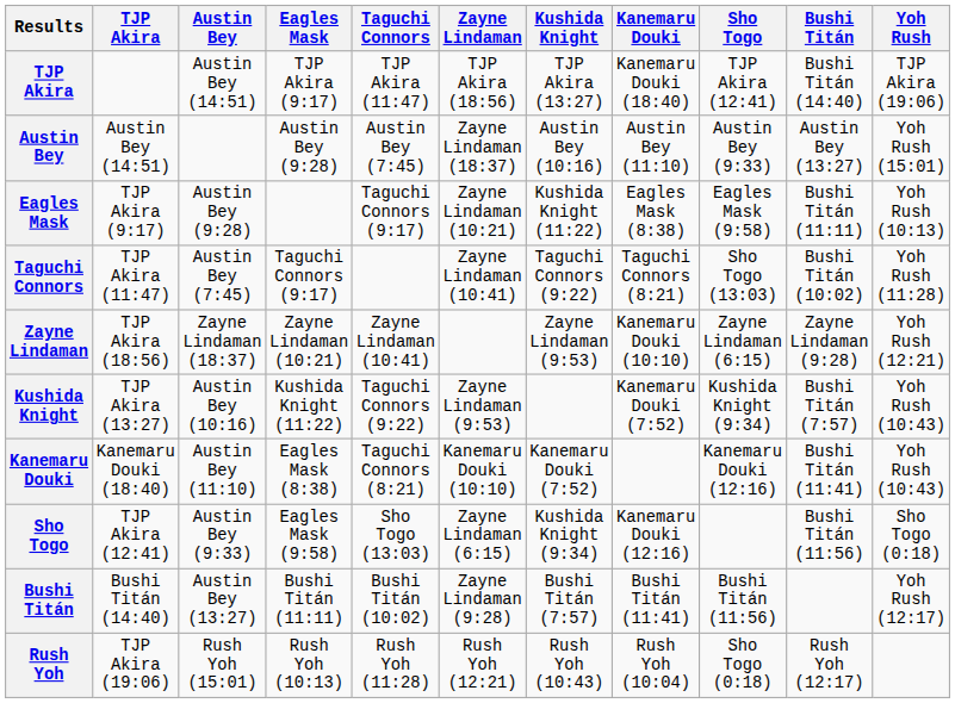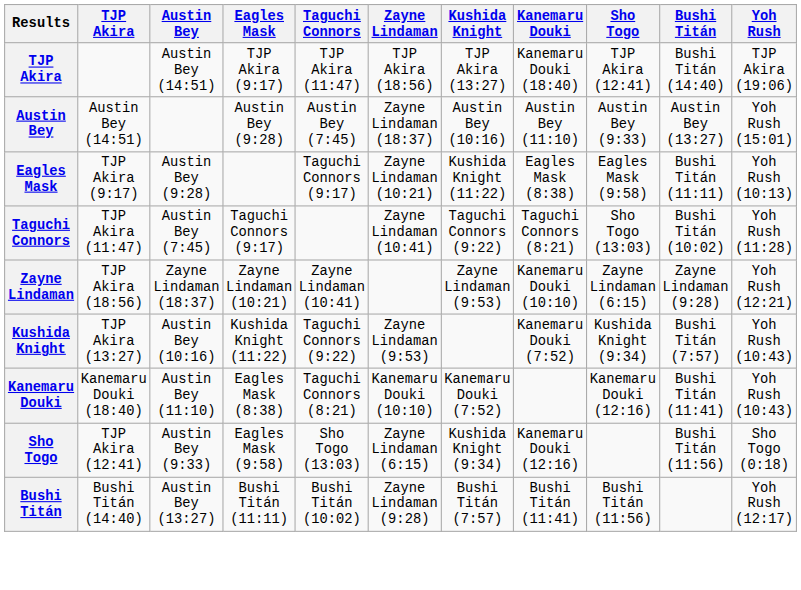 <table class="wikitable" style="margin: 1em auto 1em auto;text-align:center">
 <tr>
 <th>Results</th>
 <th><a href='#'>TJP</a><br><a href='#'>Akira</a></th>
 <th><a href='#'>Austin</a><br><a href='#'>Bey</a></th>
 <th><a href='#'>Eagles</a><br><a href='#'>Mask</a></th>
 <th><a href='#'>Taguchi</a><br><a href='#'>Connors</a></th>
 <th><a href='#'>Zayne</a><br><a href='#'>Lindaman</a></th>
 <th><a href='#'>Kushida</a><br><a href='#'>Knight</a></th>
 <th><a href='#'>Kanemaru</a><br><a href='#'>Douki</a></th>
 <th><a href='#'>Sho</a><br><a href='#'>Togo</a></th>
 <th><a href='#'>Bushi</a><br><a href='#'>Titán</a></th>
 <th><a href='#'>Yoh</a><br><a href='#'>Rush</a></th>
 </tr>
 <tr>
 <th><a href='#'>TJP</a><br><a href='#'>Akira</a></th>
 <td></td>
 <td>Austin<br>Bey<br>(14:51)</td>
 <td>TJP<br>Akira<br>(9:17)</td>
 <td>TJP<br>Akira<br>(11:47)</td>
 <td>TJP<br>Akira<br>(18:56)</td>
 <td>TJP<br>Akira<br>(13:27)</td>
 <td>Kanemaru<br>Douki<br>(18:40)</td>
 <td>TJP<br>Akira<br>(12:41)</td>
 <td>Bushi<br>Titán<br>(14:40)</td>
 <td>TJP<br>Akira<br>(19:06)</td>
 </tr>
 <tr>
 <th><a href='#'>Austin</a><br><a href='#'>Bey</a></th>
 <td>Austin<br>Bey<br>(14:51)</td>
 <td></td>
 <td>Austin<br>Bey<br>(9:28)</td>
 <td>Austin<br>Bey<br>(7:45)</td>
 <td>Zayne<br>Lindaman<br>(18:37)</td>
 <td>Austin<br>Bey<br>(10:16)</td>
 <td>Austin<br>Bey<br>(11:10)</td>
 <td>Austin<br>Bey<br>(9:33)</td>
 <td>Austin<br>Bey<br>(13:27)</td>
 <td>Yoh<br>Rush<br>(15:01)</td>
 </tr>
 <tr>
 <th><a href='#'>Eagles</a><br><a href='#'>Mask</a></th>
 <td>TJP<br>Akira<br>(9:17)</td>
 <td>Austin<br>Bey<br>(9:28)</td>
 <td></td>
 <td>Taguchi<br>Connors<br>(9:17)</td>
 <td>Zayne<br>Lindaman<br>(10:21)</td>
 <td>Kushida<br>Knight<br>(11:22)</td>
 <td>Eagles<br>Mask<br>(8:38)</td>
 <td>Eagles<br>Mask<br>(9:58)</td>
 <td>Bushi<br>Titán<br>(11:11)</td>
 <td>Yoh<br>Rush<br>(10:13)</td>
 </tr>
 <tr>
 <th><a href='#'>Taguchi</a><br><a href='#'>Connors</a></th>
 <td>TJP<br>Akira<br>(11:47)</td>
 <td>Austin<br>Bey<br>(7:45)</td>
 <td>Taguchi<br>Connors<br>(9:17)</td>
 <td></td>
 <td>Zayne<br>Lindaman<br>(10:41)</td>
 <td>Taguchi<br>Connors<br>(9:22)</td>
 <td>Taguchi<br>Connors<br>(8:21)</td>
 <td>Sho<br>Togo<br>(13:03)</td>
 <td>Bushi<br>Titán<br>(10:02)</td>
 <td>Yoh<br>Rush<br>(11:28)</td>
 </tr>
 <tr>
 <th><a href='#'>Zayne</a><br><a href='#'>Lindaman</a></th>
 <td>TJP<br>Akira<br>(18:56)</td>
 <td>Zayne<br>Lindaman<br>(18:37)</td>
 <td>Zayne<br>Lindaman<br>(10:21)</td>
 <td>Zayne<br>Lindaman<br>(10:41)</td>
 <td></td>
 <td>Zayne<br>Lindaman<br>(9:53)</td>
 <td>Kanemaru<br>Douki<br>(10:10)</td>
 <td>Zayne<br>Lindaman<br>(6:15)</td>
 <td>Zayne<br>Lindaman<br>(9:28)</td>
 <td>Yoh<br>Rush<br>(12:21)</td>
 </tr>
 <tr>
 <th><a href='#'>Kushida</a><br><a href='#'>Knight</a></th>
 <td>TJP<br>Akira<br>(13:27)</td>
 <td>Austin<br>Bey<br>(10:16)</td>
 <td>Kushida<br>Knight<br>(11:22)</td>
 <td>Taguchi<br>Connors<br>(9:22)</td>
 <td>Zayne<br>Lindaman<br>(9:53)</td>
 <td></td>
 <td>Kanemaru<br>Douki<br>(7:52)</td>
 <td>Kushida<br>Knight<br>(9:34)</td>
 <td>Bushi<br>Titán<br>(7:57)</td>
 <td>Yoh<br>Rush<br>(10:43)</td>
 </tr>
 <tr>
 <th><a href='#'>Kanemaru</a><br><a href='#'>Douki</a></th>
 <td>Kanemaru<br>Douki<br>(18:40)</td>
 <td>Austin<br>Bey<br>(11:10)</td>
 <td>Eagles<br>Mask<br>(8:38)</td>
 <td>Taguchi<br>Connors<br>(8:21)</td>
 <td>Kanemaru<br>Douki<br>(10:10)</td>
 <td>Kanemaru<br>Douki<br>(7:52)</td>
 <td></td>
 <td>Kanemaru<br>Douki<br>(12:16)</td>
 <td>Bushi<br>Titán<br>(11:41)</td>
 <td>Yoh<br>Rush<br>(10:43)</td>
 </tr>
 <tr>
 <th><a href='#'>Sho</a><br><a href='#'>Togo</a></th>
 <td>TJP<br>Akira<br>(12:41)</td>
 <td>Austin<br>Bey<br>(9:33)</td>
 <td>Eagles<br>Mask<br>(9:58)</td>
 <td>Sho<br>Togo<br>(13:03)</td>
 <td>Zayne<br>Lindaman<br>(6:15)</td>
 <td>Kushida<br>Knight<br>(9:34)</td>
 <td>Kanemaru<br>Douki<br>(12:16)</td>
 <td></td>
 <td>Bushi<br>Titán<br>(11:56)</td>
 <td>Sho<br>Togo<br>(0:18)</td>
 </tr>
 <tr>
 <th><a href='#'>Bushi</a><br><a href='#'>Titán</a></th>
 <td>Bushi<br>Titán<br>(14:40)</td>
 <td>Austin<br>Bey<br>(13:27)</td>
 <td>Bushi<br>Titán<br>(11:11)</td>
 <td>Bushi<br>Titán<br>(10:02)</td>
 <td>Zayne<br>Lindaman<br>(9:28)</td>
 <td>Bushi<br>Titán<br>(7:57)</td>
 <td>Bushi<br>Titán<br>(11:41)</td>
 <td>Bushi<br>Titán<br>(11:56)</td>
 <td></td>
 <td>Yoh<br>Rush<br>(12:17)</td>
 </tr>
-<tr>
-<th><a href='#'>Rush</a><br><a href='#'>Yoh</a></th>
-<td>TJP<br>Akira<br>(19:06)</td>
-<td>Rush<br>Yoh<br>(15:01)</td>
-<td>Rush<br>Yoh<br>(10:13)</td>
-<td>Rush<br>Yoh<br>(11:28)</td>
-<td>Rush<br>Yoh<br>(12:21)</td>
-<td>Rush<br>Yoh<br>(10:43)</td>
-<td>Rush<br>Yoh<br>(10:04)</td>
-<td>Sho<br>Togo<br>(0:18)</td>
-<td>Rush<br>Yoh<br>(12:17)</td>
-<td></td>
-</tr>
 </table>
